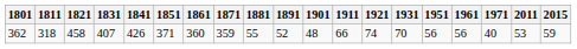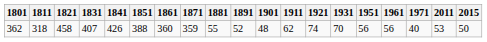 <table class="wikitable">
 <tr>
 <th>1801</th>
 <th>1811</th>
 <th>1821</th>
 <th>1831</th>
 <th>1841</th>
 <th>1851</th>
 <th>1861</th>
 <th>1871</th>
 <th>1881</th>
 <th>1891</th>
 <th>1901</th>
 <th>1911</th>
 <th>1921</th>
 <th>1931</th>
 <th>1951</th>
 <th>1961</th>
 <th>1971</th>
 <th>2011</th>
 <th>2015</th>
 </tr>
 <tr>
 <td>362</td>
 <td>318</td>
 <td>458</td>
 <td>407</td>
 <td>426</td>
-<td>371</td>
+<td>388</td>
 <td>360</td>
 <td>359</td>
 <td>55</td>
 <td>52</td>
 <td>48</td>
-<td>66</td>
+<td>62</td>
 <td>74</td>
 <td>70</td>
 <td>56</td>
 <td>56</td>
 <td>40</td>
 <td>53</td>
-<td>59</td>
+<td>50</td>
 </tr>
 </table>
